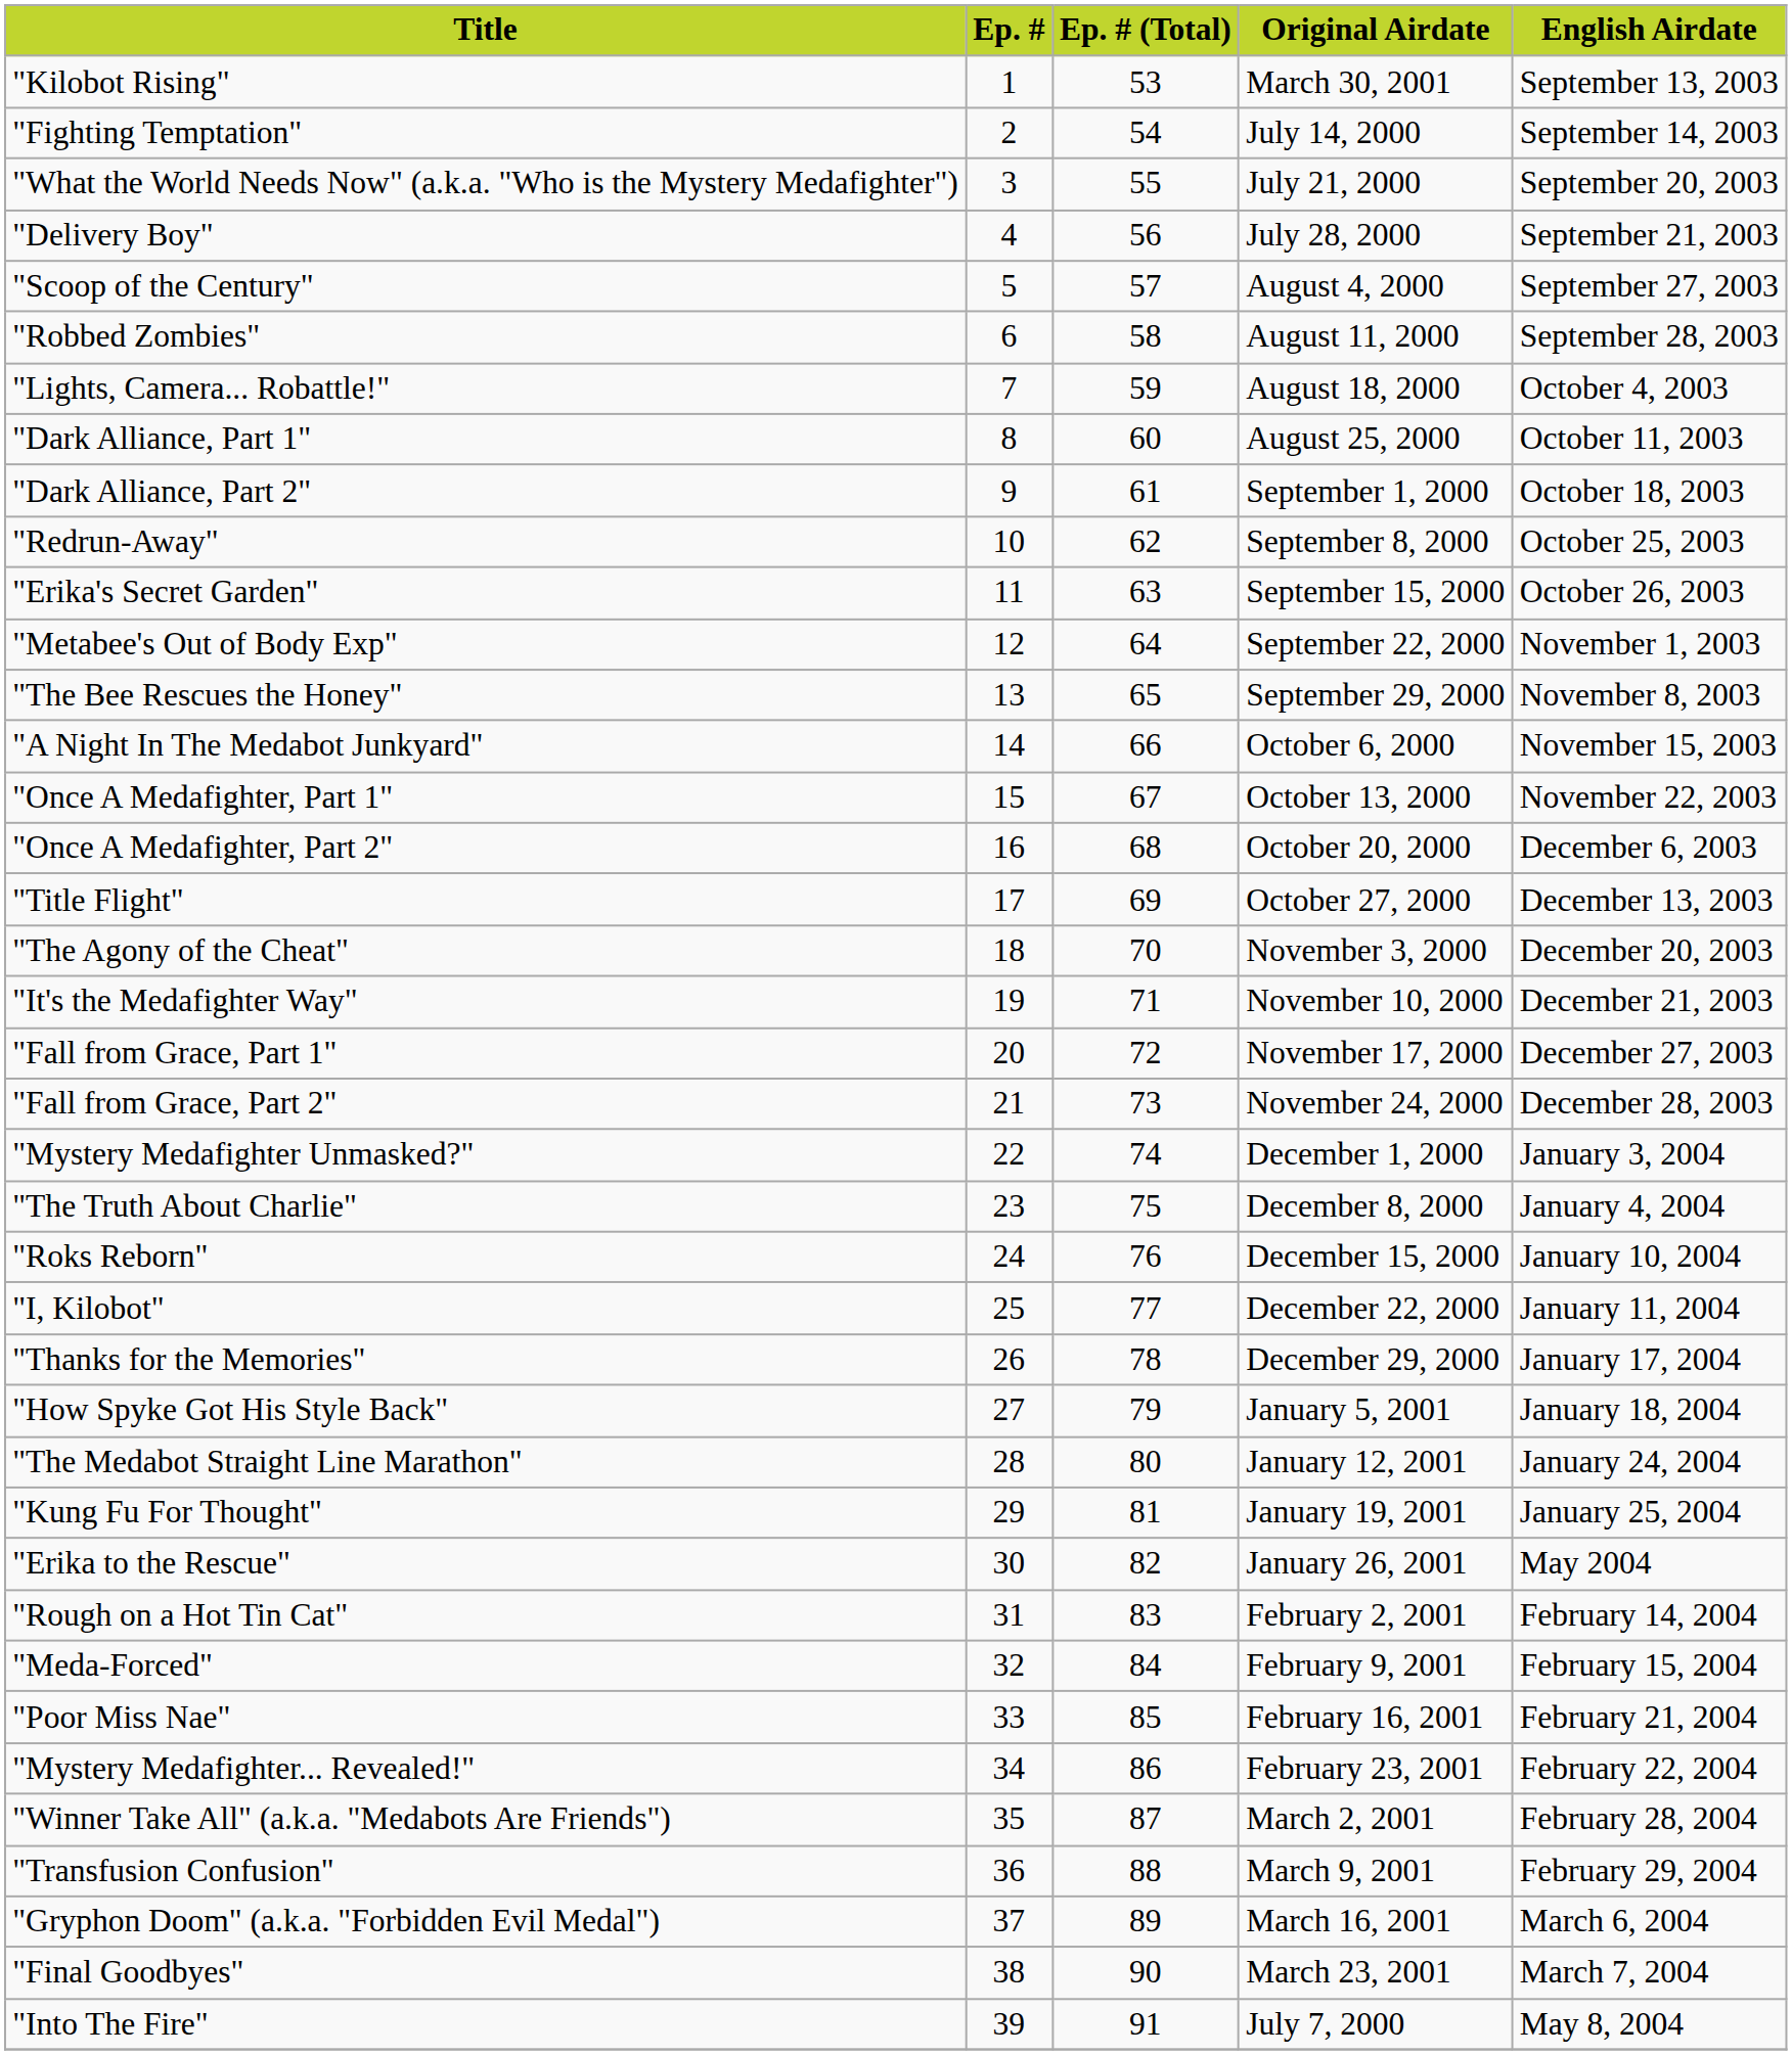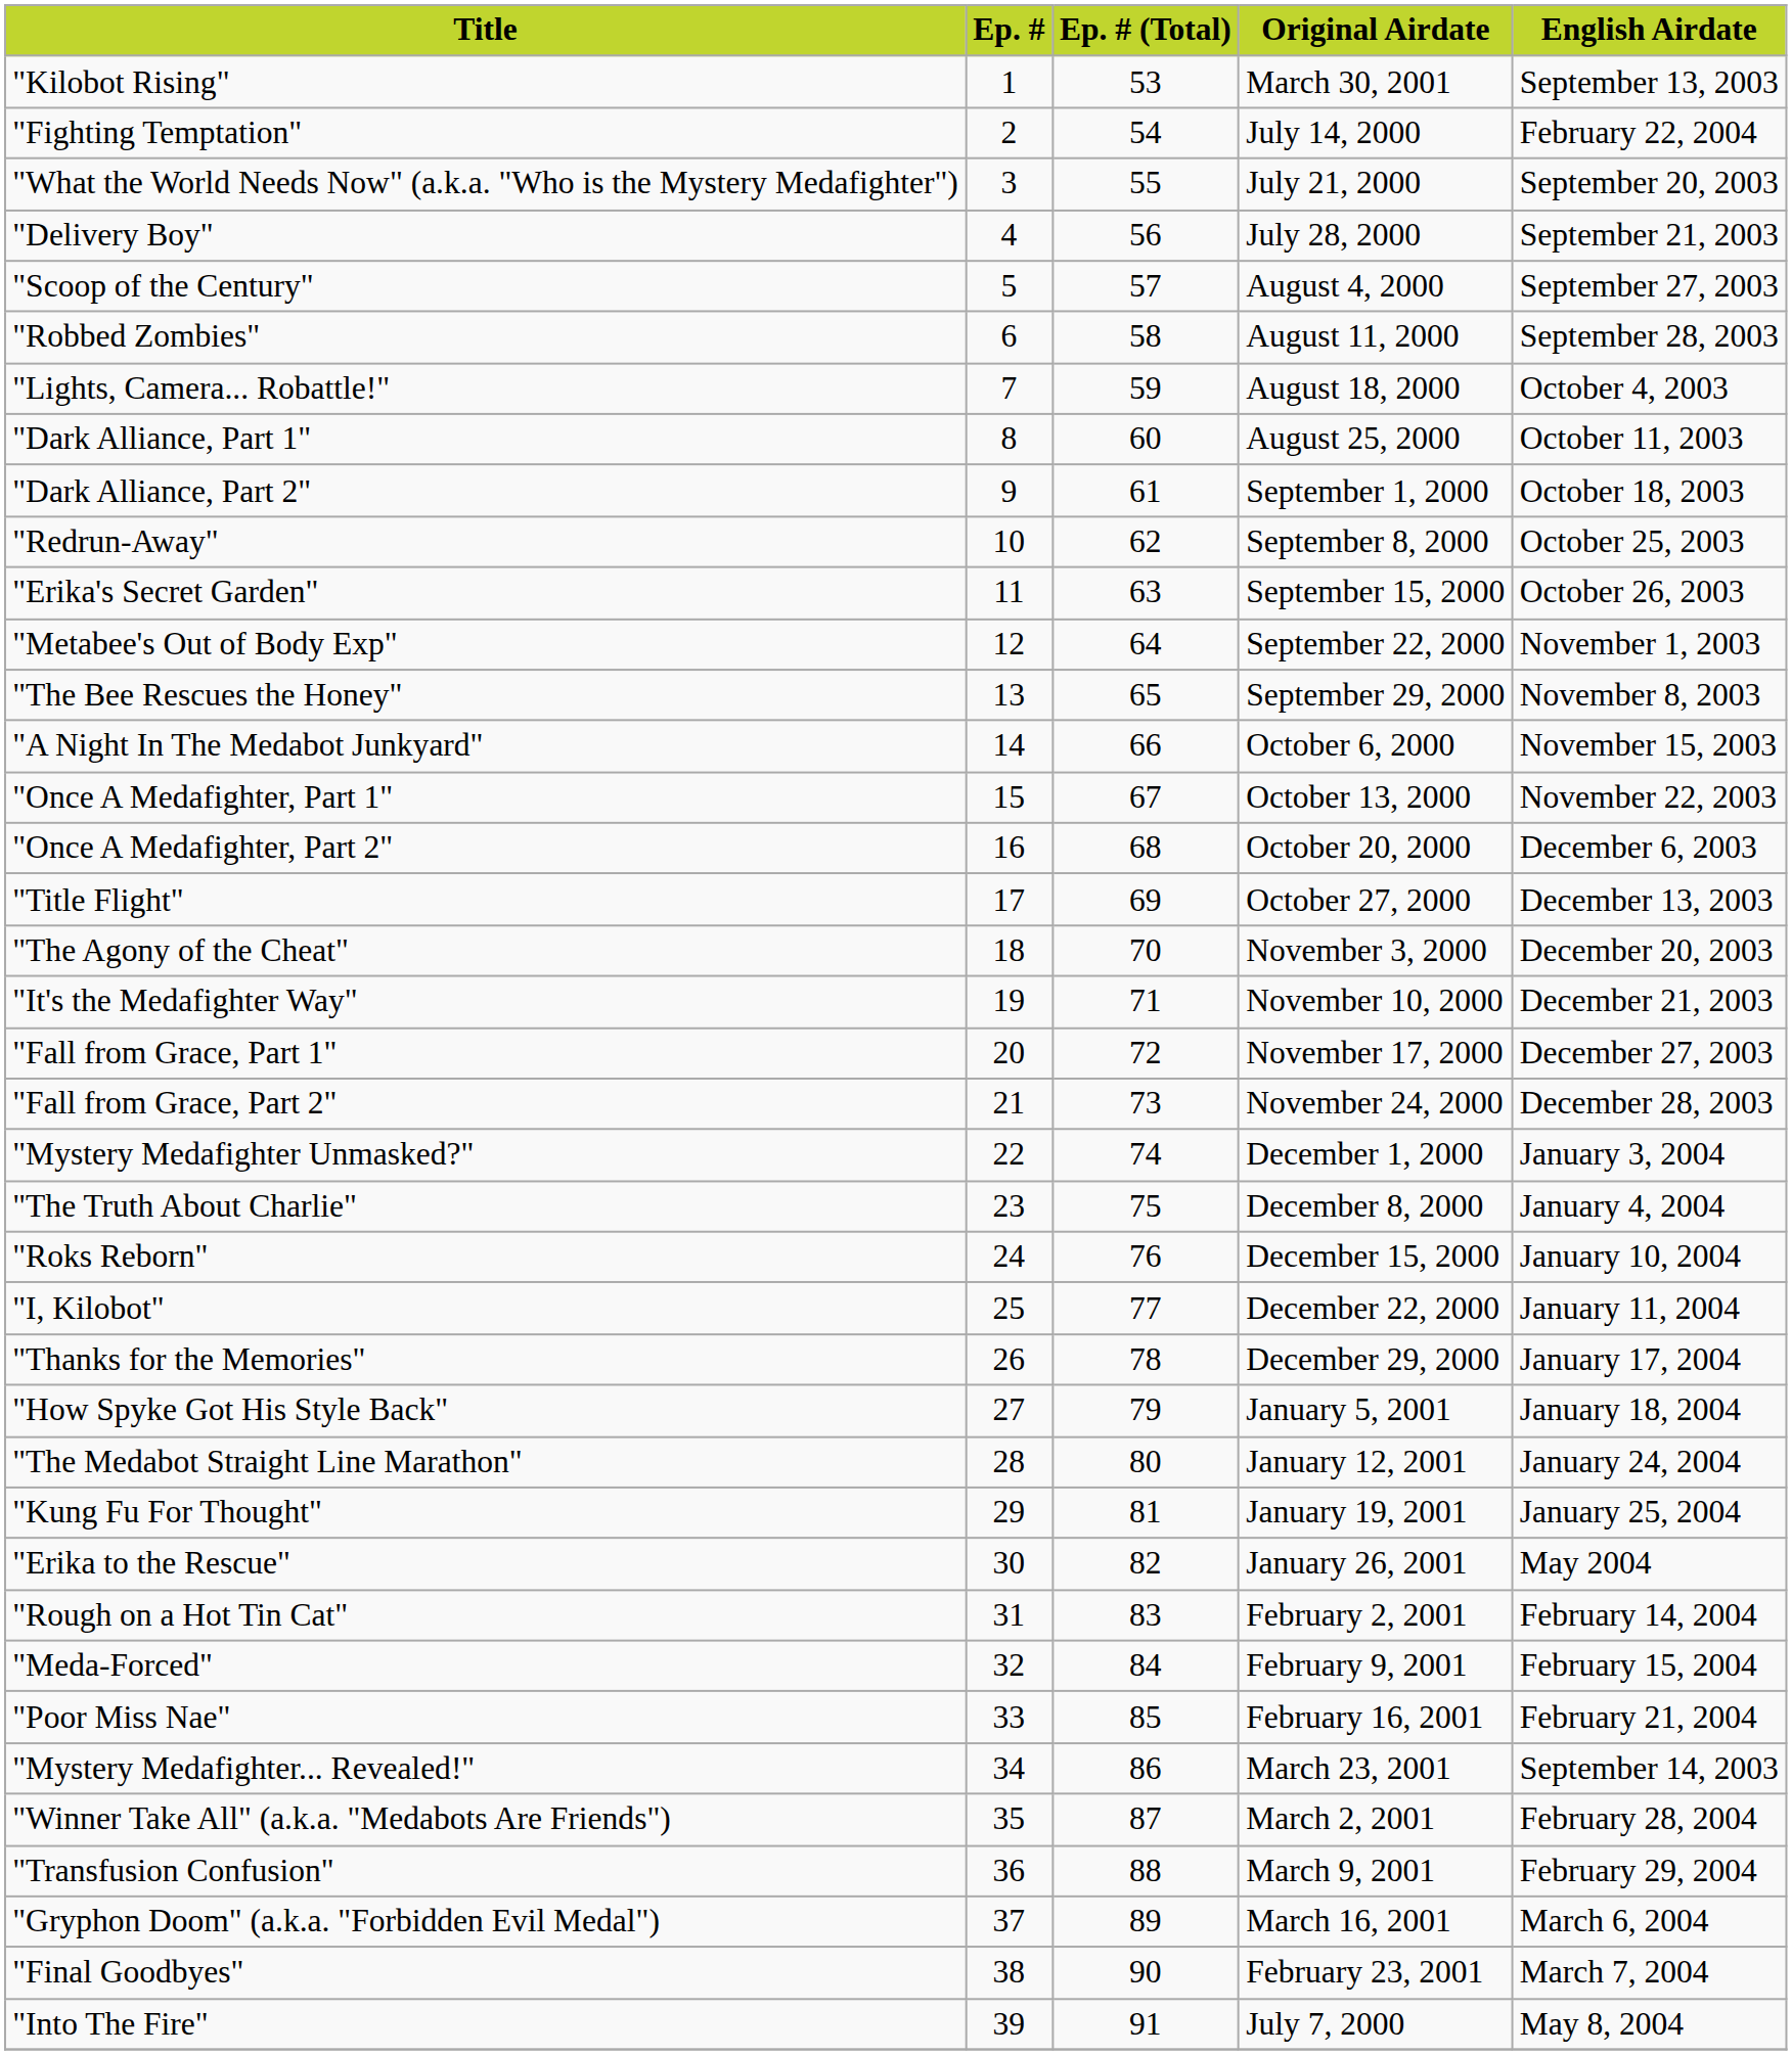 <table class="plainrowheaders wikitable sortable">
 <tr>
 <th style="background:#C0D52E;">Title</th>
 <th style="background:#C0D52E;">Ep. #</th>
 <th style="background:#C0D52E;">Ep. # (Total)</th>
 <th style="background:#C0D52E;">Original Airdate</th>
 <th style="background:#C0D52E;">English Airdate</th>
 </tr>
 <tr>
 <td>"Kilobot Rising"</td>
 <td align="center">1</td>
 <td align="center">53</td>
 <td>March 30, 2001</td>
 <td>September 13, 2003</td>
 </tr>
 <tr>
 <td>"Fighting Temptation"</td>
 <td align="center">2</td>
 <td align="center">54</td>
 <td>July 14, 2000</td>
-<td>September 14, 2003</td>
+<td>February 22, 2004</td>
 </tr>
 <tr>
 <td>"What the World Needs Now" (a.k.a. "Who is the Mystery Medafighter")</td>
 <td align="center">3</td>
 <td align="center">55</td>
 <td>July 21, 2000</td>
 <td>September 20, 2003</td>
 </tr>
 <tr>
 <td>"Delivery Boy"</td>
 <td align="center">4</td>
 <td align="center">56</td>
 <td>July 28, 2000</td>
 <td>September 21, 2003</td>
 </tr>
 <tr>
 <td>"Scoop of the Century"</td>
 <td align="center">5</td>
 <td align="center">57</td>
 <td>August 4, 2000</td>
 <td>September 27, 2003</td>
 </tr>
 <tr>
 <td>"Robbed Zombies"</td>
 <td align="center">6</td>
 <td align="center">58</td>
 <td>August 11, 2000</td>
 <td>September 28, 2003</td>
 </tr>
 <tr>
 <td>"Lights, Camera... Robattle!"</td>
 <td align="center">7</td>
 <td align="center">59</td>
 <td>August 18, 2000</td>
 <td>October 4, 2003</td>
 </tr>
 <tr>
 <td>"Dark Alliance, Part 1"</td>
 <td align="center">8</td>
 <td align="center">60</td>
 <td>August 25, 2000</td>
 <td>October 11, 2003</td>
 </tr>
 <tr>
 <td>"Dark Alliance, Part 2"</td>
 <td align="center">9</td>
 <td align="center">61</td>
 <td>September 1, 2000</td>
 <td>October 18, 2003</td>
 </tr>
 <tr>
 <td>"Redrun-Away"</td>
 <td align="center">10</td>
 <td align="center">62</td>
 <td>September 8, 2000</td>
 <td>October 25, 2003</td>
 </tr>
 <tr>
 <td>"Erika's Secret Garden"</td>
 <td align="center">11</td>
 <td align="center">63</td>
 <td>September 15, 2000</td>
 <td>October 26, 2003</td>
 </tr>
 <tr>
 <td>"Metabee's Out of Body Exp"</td>
 <td align="center">12</td>
 <td align="center">64</td>
 <td>September 22, 2000</td>
 <td>November 1, 2003</td>
 </tr>
 <tr>
 <td>"The Bee Rescues the Honey"</td>
 <td align="center">13</td>
 <td align="center">65</td>
 <td>September 29, 2000</td>
 <td>November 8, 2003</td>
 </tr>
 <tr>
 <td>"A Night In The Medabot Junkyard"</td>
 <td align="center">14</td>
 <td align="center">66</td>
 <td>October 6, 2000</td>
 <td>November 15, 2003</td>
 </tr>
 <tr>
 <td>"Once A Medafighter, Part 1"</td>
 <td align="center">15</td>
 <td align="center">67</td>
 <td>October 13, 2000</td>
 <td>November 22, 2003</td>
 </tr>
 <tr>
 <td>"Once A Medafighter, Part 2"</td>
 <td align="center">16</td>
 <td align="center">68</td>
 <td>October 20, 2000</td>
 <td>December 6, 2003</td>
 </tr>
 <tr>
 <td>"Title Flight"</td>
 <td align="center">17</td>
 <td align="center">69</td>
 <td>October 27, 2000</td>
 <td>December 13, 2003</td>
 </tr>
 <tr>
 <td>"The Agony of the Cheat"</td>
 <td align="center">18</td>
 <td align="center">70</td>
 <td>November 3, 2000</td>
 <td>December 20, 2003</td>
 </tr>
 <tr>
 <td>"It's the Medafighter Way"</td>
 <td align="center">19</td>
 <td align="center">71</td>
 <td>November 10, 2000</td>
 <td>December 21, 2003</td>
 </tr>
 <tr>
 <td>"Fall from Grace, Part 1"</td>
 <td align="center">20</td>
 <td align="center">72</td>
 <td>November 17, 2000</td>
 <td>December 27, 2003</td>
 </tr>
 <tr>
 <td>"Fall from Grace, Part 2"</td>
 <td align="center">21</td>
 <td align="center">73</td>
 <td>November 24, 2000</td>
 <td>December 28, 2003</td>
 </tr>
 <tr>
 <td>"Mystery Medafighter Unmasked?"</td>
 <td align="center">22</td>
 <td align="center">74</td>
 <td>December 1, 2000</td>
 <td>January 3, 2004</td>
 </tr>
 <tr>
 <td>"The Truth About Charlie"</td>
 <td align="center">23</td>
 <td align="center">75</td>
 <td>December 8, 2000</td>
 <td>January 4, 2004</td>
 </tr>
 <tr>
 <td>"Roks Reborn"</td>
 <td align="center">24</td>
 <td align="center">76</td>
 <td>December 15, 2000</td>
 <td>January 10, 2004</td>
 </tr>
 <tr>
 <td>"I, Kilobot"</td>
 <td align="center">25</td>
 <td align="center">77</td>
 <td>December 22, 2000</td>
 <td>January 11, 2004</td>
 </tr>
 <tr>
 <td>"Thanks for the Memories"</td>
 <td align="center">26</td>
 <td align="center">78</td>
 <td>December 29, 2000</td>
 <td>January 17, 2004</td>
 </tr>
 <tr>
 <td>"How Spyke Got His Style Back"</td>
 <td align="center">27</td>
 <td align="center">79</td>
 <td>January 5, 2001</td>
 <td>January 18, 2004</td>
 </tr>
 <tr>
 <td>"The Medabot Straight Line Marathon"</td>
 <td align="center">28</td>
 <td align="center">80</td>
 <td>January 12, 2001</td>
 <td>January 24, 2004</td>
 </tr>
 <tr>
 <td>"Kung Fu For Thought"</td>
 <td align="center">29</td>
 <td align="center">81</td>
 <td>January 19, 2001</td>
 <td>January 25, 2004</td>
 </tr>
 <tr>
 <td>"Erika to the Rescue"</td>
 <td align="center">30</td>
 <td align="center">82</td>
 <td>January 26, 2001</td>
 <td>May 2004</td>
 </tr>
 <tr>
 <td>"Rough on a Hot Tin Cat"</td>
 <td align="center">31</td>
 <td align="center">83</td>
 <td>February 2, 2001</td>
 <td>February 14, 2004</td>
 </tr>
 <tr>
 <td>"Meda-Forced"</td>
 <td align="center">32</td>
 <td align="center">84</td>
 <td>February 9, 2001</td>
 <td>February 15, 2004</td>
 </tr>
 <tr>
 <td>"Poor Miss Nae"</td>
 <td align="center">33</td>
 <td align="center">85</td>
 <td>February 16, 2001</td>
 <td>February 21, 2004</td>
 </tr>
 <tr>
 <td>"Mystery Medafighter... Revealed!"</td>
 <td align="center">34</td>
 <td align="center">86</td>
-<td>February 23, 2001</td>
-<td>February 22, 2004</td>
+<td>March 23, 2001</td>
+<td>September 14, 2003</td>
 </tr>
 <tr>
 <td>"Winner Take All" (a.k.a. "Medabots Are Friends")</td>
 <td align="center">35</td>
 <td align="center">87</td>
 <td>March 2, 2001</td>
 <td>February 28, 2004</td>
 </tr>
 <tr>
 <td>"Transfusion Confusion"</td>
 <td align="center">36</td>
 <td align="center">88</td>
 <td>March 9, 2001</td>
 <td>February 29, 2004</td>
 </tr>
 <tr>
 <td>"Gryphon Doom" (a.k.a. "Forbidden Evil Medal")</td>
 <td align="center">37</td>
 <td align="center">89</td>
 <td>March 16, 2001</td>
 <td>March 6, 2004</td>
 </tr>
 <tr>
 <td>"Final Goodbyes"</td>
 <td align="center">38</td>
 <td align="center">90</td>
-<td>March 23, 2001</td>
+<td>February 23, 2001</td>
 <td>March 7, 2004</td>
 </tr>
 <tr>
 <td>"Into The Fire"</td>
 <td align="center">39</td>
 <td align="center">91</td>
 <td>July 7, 2000</td>
 <td>May 8, 2004</td>
 </tr>
 <tr>
 </tr>
 </table>
